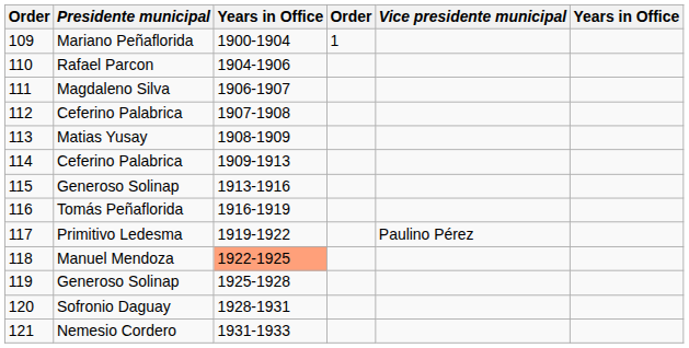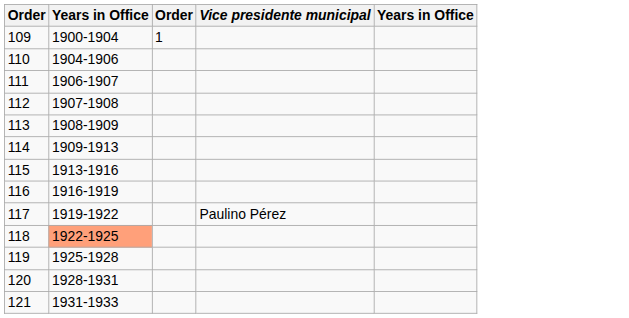 <table class="wikitable">
 <tr>
 <th>Order</th>
-<th><em>Presidente municipal</em></th>
 <th>Years in Office</th>
 <th>Order</th>
 <th><em>Vice presidente municipal</em></th>
 <th>Years in Office</th>
 </tr>
 <tr>
 <td>109</td>
-<td>Mariano Peñaflorida</td>
 <td>1900-1904</td>
 <td>1</td>
 <td></td>
 <td></td>
 </tr>
 <tr>
 <td>110</td>
-<td>Rafael Parcon</td>
 <td>1904-1906</td>
 <td></td>
 <td></td>
 <td></td>
 </tr>
 <tr>
 <td>111</td>
-<td>Magdaleno Silva</td>
 <td>1906-1907</td>
 <td></td>
 <td></td>
 <td></td>
 </tr>
 <tr>
 <td>112</td>
-<td>Ceferino Palabrica</td>
 <td>1907-1908</td>
 <td></td>
 <td></td>
 <td></td>
 </tr>
 <tr>
 <td>113</td>
-<td>Matias Yusay</td>
 <td>1908-1909</td>
 <td></td>
 <td></td>
 <td></td>
 </tr>
 <tr>
 <td>114</td>
-<td>Ceferino Palabrica</td>
 <td>1909-1913</td>
 <td></td>
 <td></td>
 <td></td>
 </tr>
 <tr>
 <td>115</td>
-<td>Generoso Solinap</td>
 <td>1913-1916</td>
 <td></td>
 <td></td>
 <td></td>
 </tr>
 <tr>
 <td>116</td>
-<td>Tomás Peñaflorida</td>
 <td>1916-1919</td>
 <td></td>
 <td></td>
 <td></td>
 </tr>
 <tr>
 <td>117</td>
-<td>Primitivo Ledesma</td>
 <td>1919-1922</td>
 <td></td>
 <td>Paulino Pérez</td>
 <td></td>
 </tr>
 <tr>
 <td>118</td>
-<td>Manuel Mendoza</td>
 <td style="background: lightsalmon;">1922-1925</td>
 <td></td>
 <td></td>
 <td></td>
 </tr>
 <tr>
 <td>119</td>
-<td>Generoso Solinap</td>
 <td>1925-1928</td>
 <td></td>
 <td></td>
 <td></td>
 </tr>
 <tr>
 <td>120</td>
-<td>Sofronio Daguay</td>
 <td>1928-1931</td>
 <td></td>
 <td></td>
 <td></td>
 </tr>
 <tr>
 <td>121</td>
-<td>Nemesio Cordero</td>
 <td>1931-1933</td>
 <td></td>
 <td></td>
 <td></td>
 </tr>
 </table>
